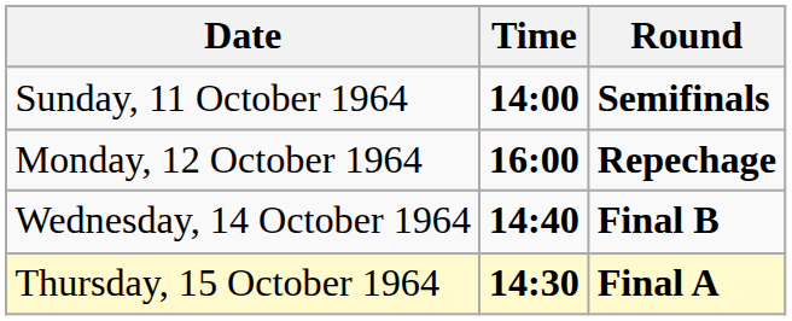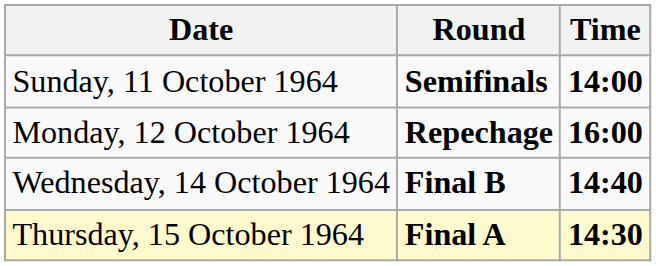 <table class="wikitable">
 <tr>
 <th>Date</th>
+<th>Round</th>
 <th>Time</th>
-<th>Round</th>
 </tr>
 <tr>
 <td>Sunday, 11 October 1964</td>
+<td><strong>Semifinals</strong></td>
 <td><strong>14:00</strong></td>
-<td><strong>Semifinals</strong></td>
 </tr>
 <tr>
 <td>Monday, 12 October 1964</td>
+<td><strong>Repechage</strong></td>
 <td><strong>16:00</strong></td>
-<td><strong>Repechage</strong></td>
 </tr>
 <tr>
 <td>Wednesday, 14 October 1964</td>
+<td><strong>Final B</strong></td>
 <td><strong>14:40</strong></td>
-<td><strong>Final B</strong></td>
 </tr>
 <tr style=background:lemonchiffon>
 <td>Thursday, 15 October 1964</td>
+<td><strong>Final A</strong></td>
 <td><strong>14:30</strong></td>
-<td><strong>Final A</strong></td>
 </tr>
 </table>
